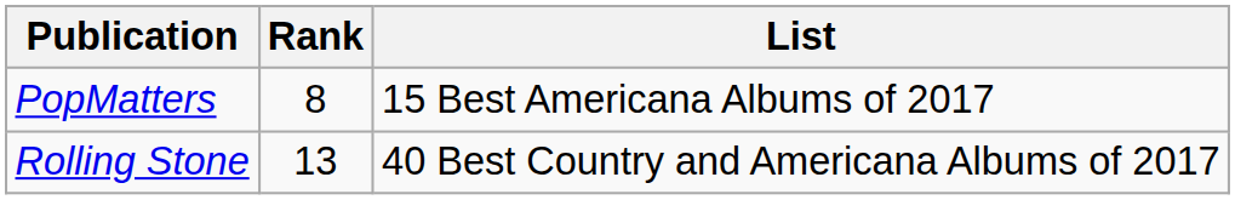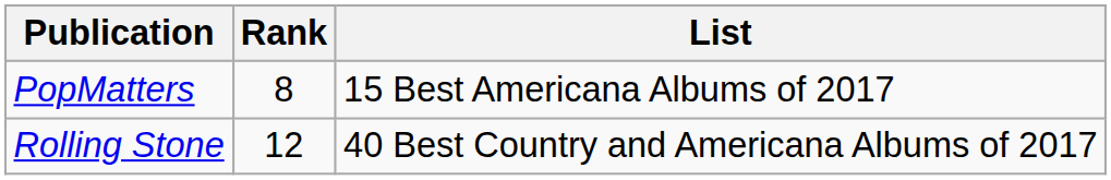 <table class="wikitable">
 <tr>
 <th>Publication</th>
 <th>Rank</th>
 <th>List</th>
 </tr>
 <tr Ad>
 <td><em><a href='#'>PopMatters</a></em></td>
 <td align=center>8</td>
 <td>15 Best Americana Albums of 2017</td>
 </tr>
 <tr Ad>
 <td><em><a href='#'>Rolling Stone</a></em></td>
-<td align=center>13</td>
+<td align=center>12</td>
 <td>40 Best Country and Americana Albums of 2017</td>
 </tr>
 </table>
